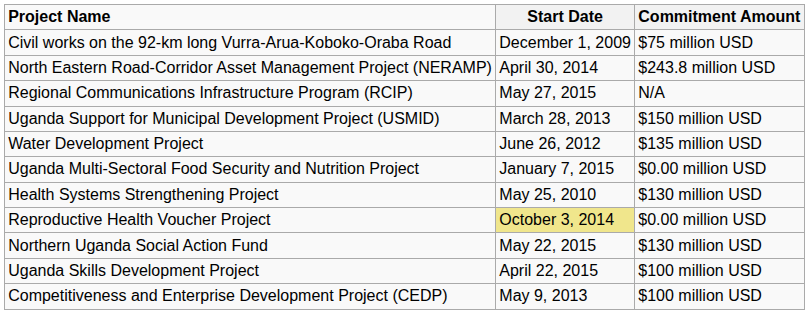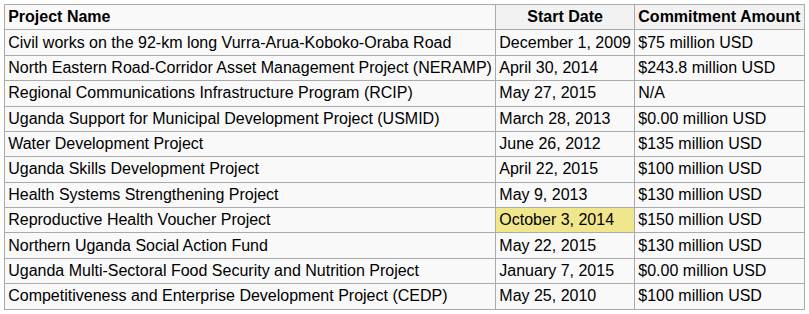 <table class="wikitable">
 <tr>
 <td><strong>Project Name</strong></td>
 <th>Start Date</th>
 <th>Commitment Amount</th>
 </tr>
 <tr>
 <td>Civil works on the 92-km long Vurra-Arua-Koboko-Oraba Road</td>
 <td>December 1, 2009</td>
 <td>$75 million USD</td>
 </tr>
 <tr>
 <td>North Eastern Road-Corridor Asset Management Project (NERAMP)</td>
 <td>April 30, 2014</td>
 <td>$243.8 million USD</td>
 </tr>
 <tr>
 <td>Regional Communications Infrastructure Program (RCIP)</td>
 <td>May 27, 2015</td>
 <td>N/A</td>
 </tr>
 <tr>
 <td>Uganda Support for Municipal Development Project (USMID)</td>
 <td>March 28, 2013</td>
-<td>$150 million USD</td>
+<td>$0.00 million USD</td>
 </tr>
 <tr>
 <td>Water Development Project</td>
 <td>June 26, 2012</td>
 <td>$135 million USD</td>
 </tr>
 <tr>
-<td>Uganda Multi-Sectoral Food Security and Nutrition Project</td>
-<td>January 7, 2015</td>
-<td>$0.00 million USD</td>
+<td>Uganda Skills Development Project</td>
+<td>April 22, 2015</td>
+<td>$100 million USD</td>
 </tr>
 <tr>
 <td>Health Systems Strengthening Project</td>
-<td>May 25, 2010</td>
+<td>May 9, 2013</td>
 <td>$130 million USD</td>
 </tr>
 <tr>
 <td>Reproductive Health Voucher Project</td>
 <td style="background: khaki;">October 3, 2014</td>
-<td>$0.00 million USD</td>
+<td>$150 million USD</td>
 </tr>
 <tr>
 <td>Northern Uganda Social Action Fund</td>
 <td>May 22, 2015</td>
 <td>$130 million USD</td>
 </tr>
 <tr>
-<td>Uganda Skills Development Project</td>
-<td>April 22, 2015</td>
-<td>$100 million USD</td>
+<td>Uganda Multi-Sectoral Food Security and Nutrition Project</td>
+<td>January 7, 2015</td>
+<td>$0.00 million USD</td>
 </tr>
 <tr>
 <td>Competitiveness and Enterprise Development Project (CEDP)</td>
-<td>May 9, 2013</td>
+<td>May 25, 2010</td>
 <td>$100 million USD</td>
 </tr>
 </table>
